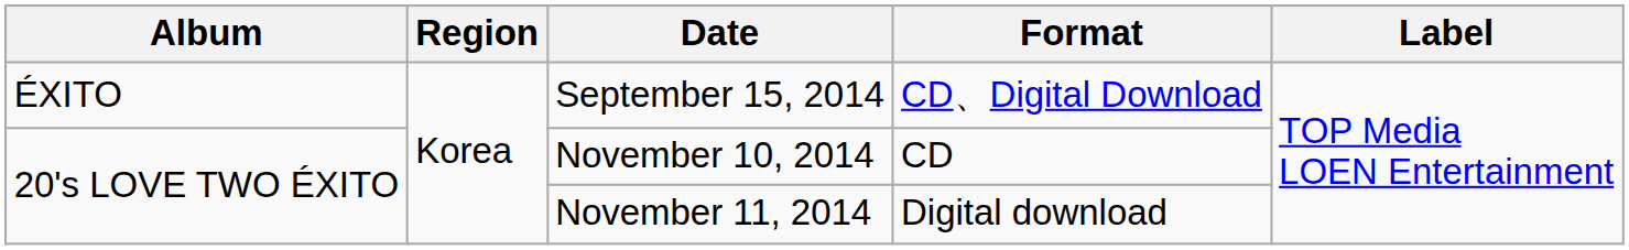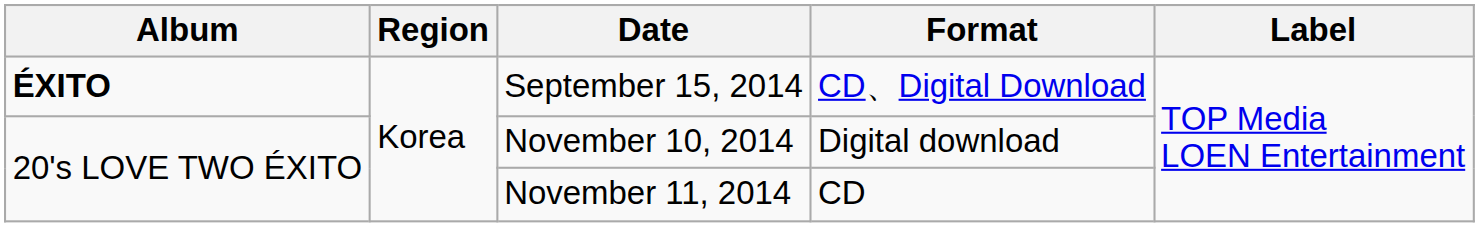 <table class="wikitable">
 <tr>
 <th scope="col">Album</th>
 <th>Region</th>
 <th>Date</th>
 <th>Format</th>
 <th>Label</th>
 </tr>
 <tr>
-<td>ÉXITO</td>
+<td><strong>ÉXITO</strong></td>
 <td rowspan=3>Korea</td>
 <td>September 15, 2014</td>
 <td><a href='#'>CD</a>、<a href='#'>Digital Download</a></td>
 <td rowspan=3><a href='#'>TOP Media</a><br><a href='#'>LOEN Entertainment</a></td>
 </tr>
 <tr>
 <td rowspan=2>20's LOVE TWO ÉXITO</td>
 <td>November 10, 2014</td>
-<td>CD</td>
+<td>Digital download</td>
 </tr>
 <tr>
 <td>November 11, 2014</td>
-<td>Digital download</td>
+<td>CD</td>
 </tr>
 </table>
